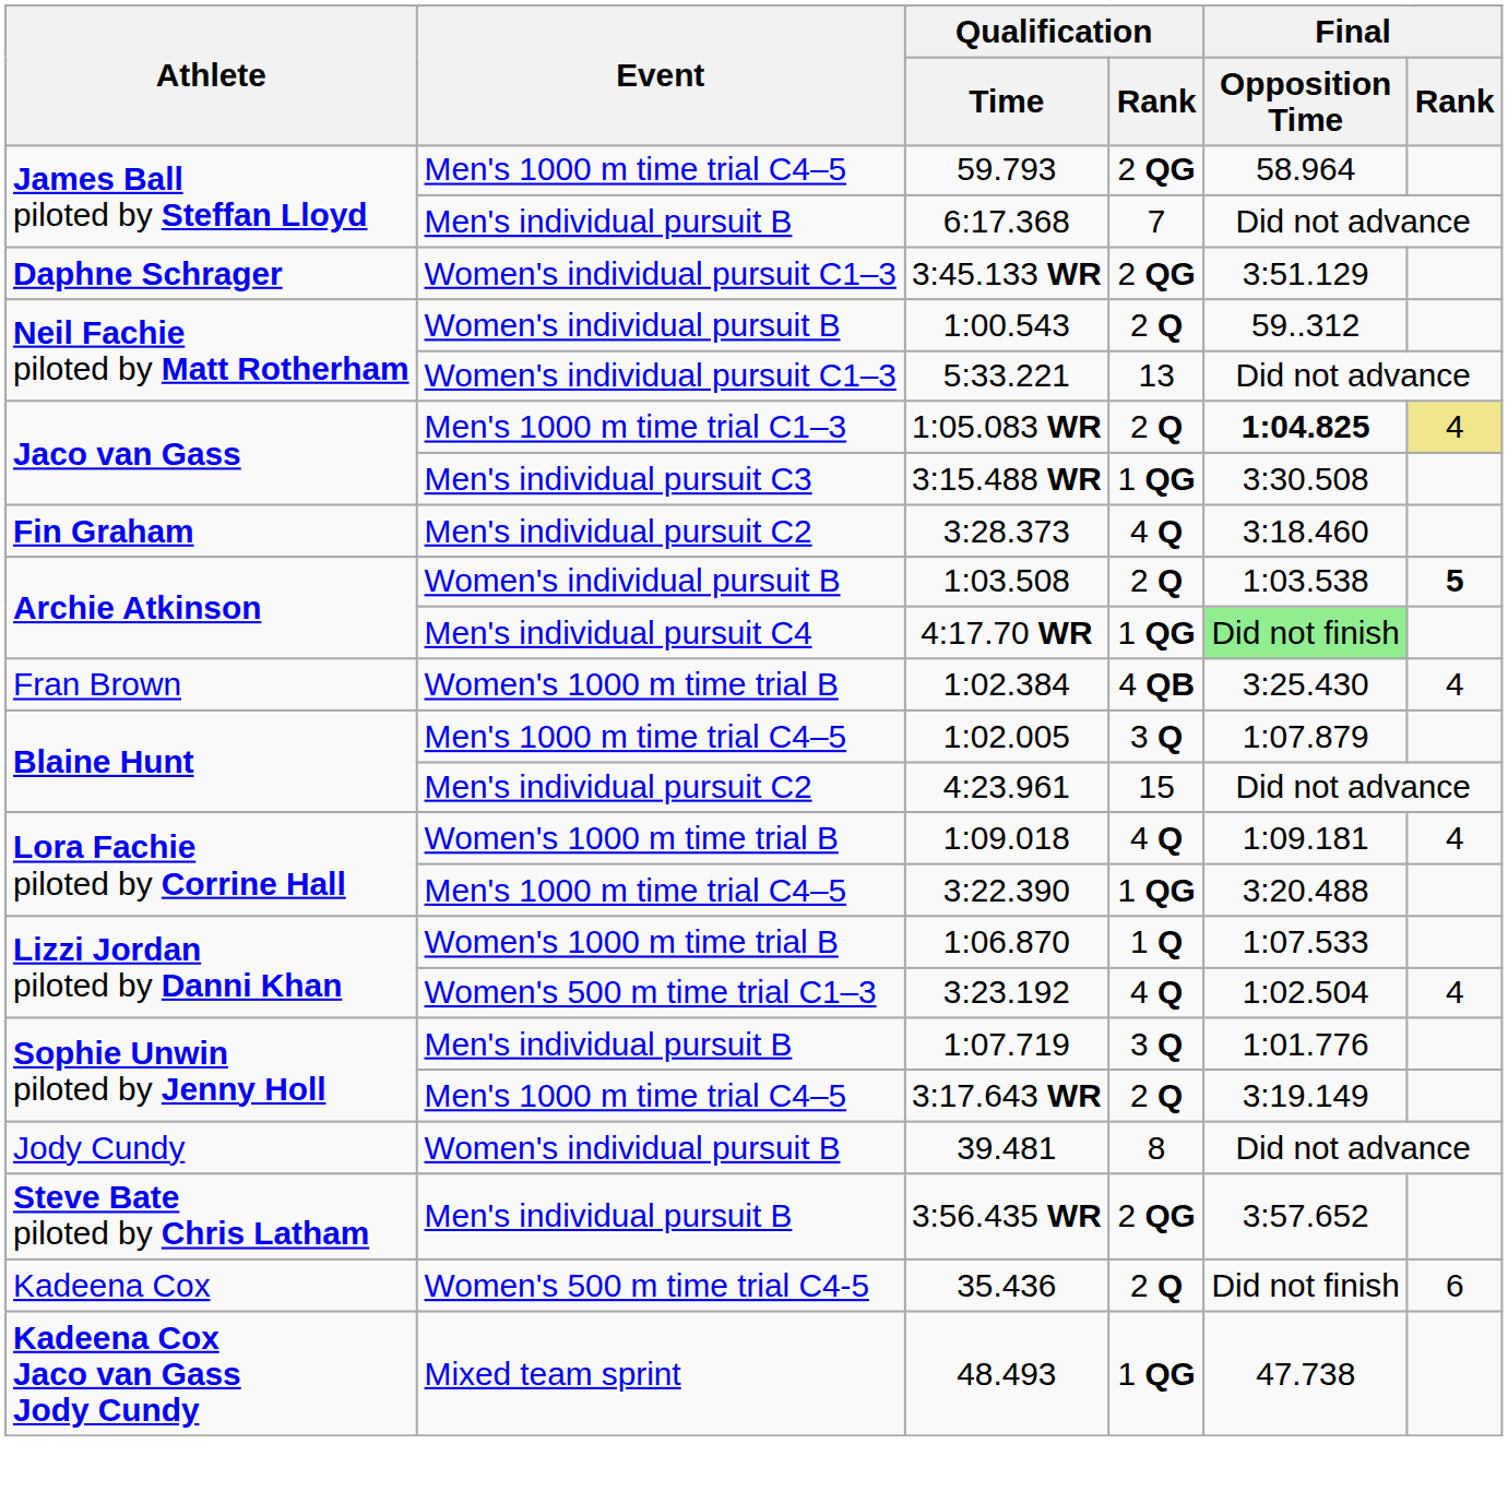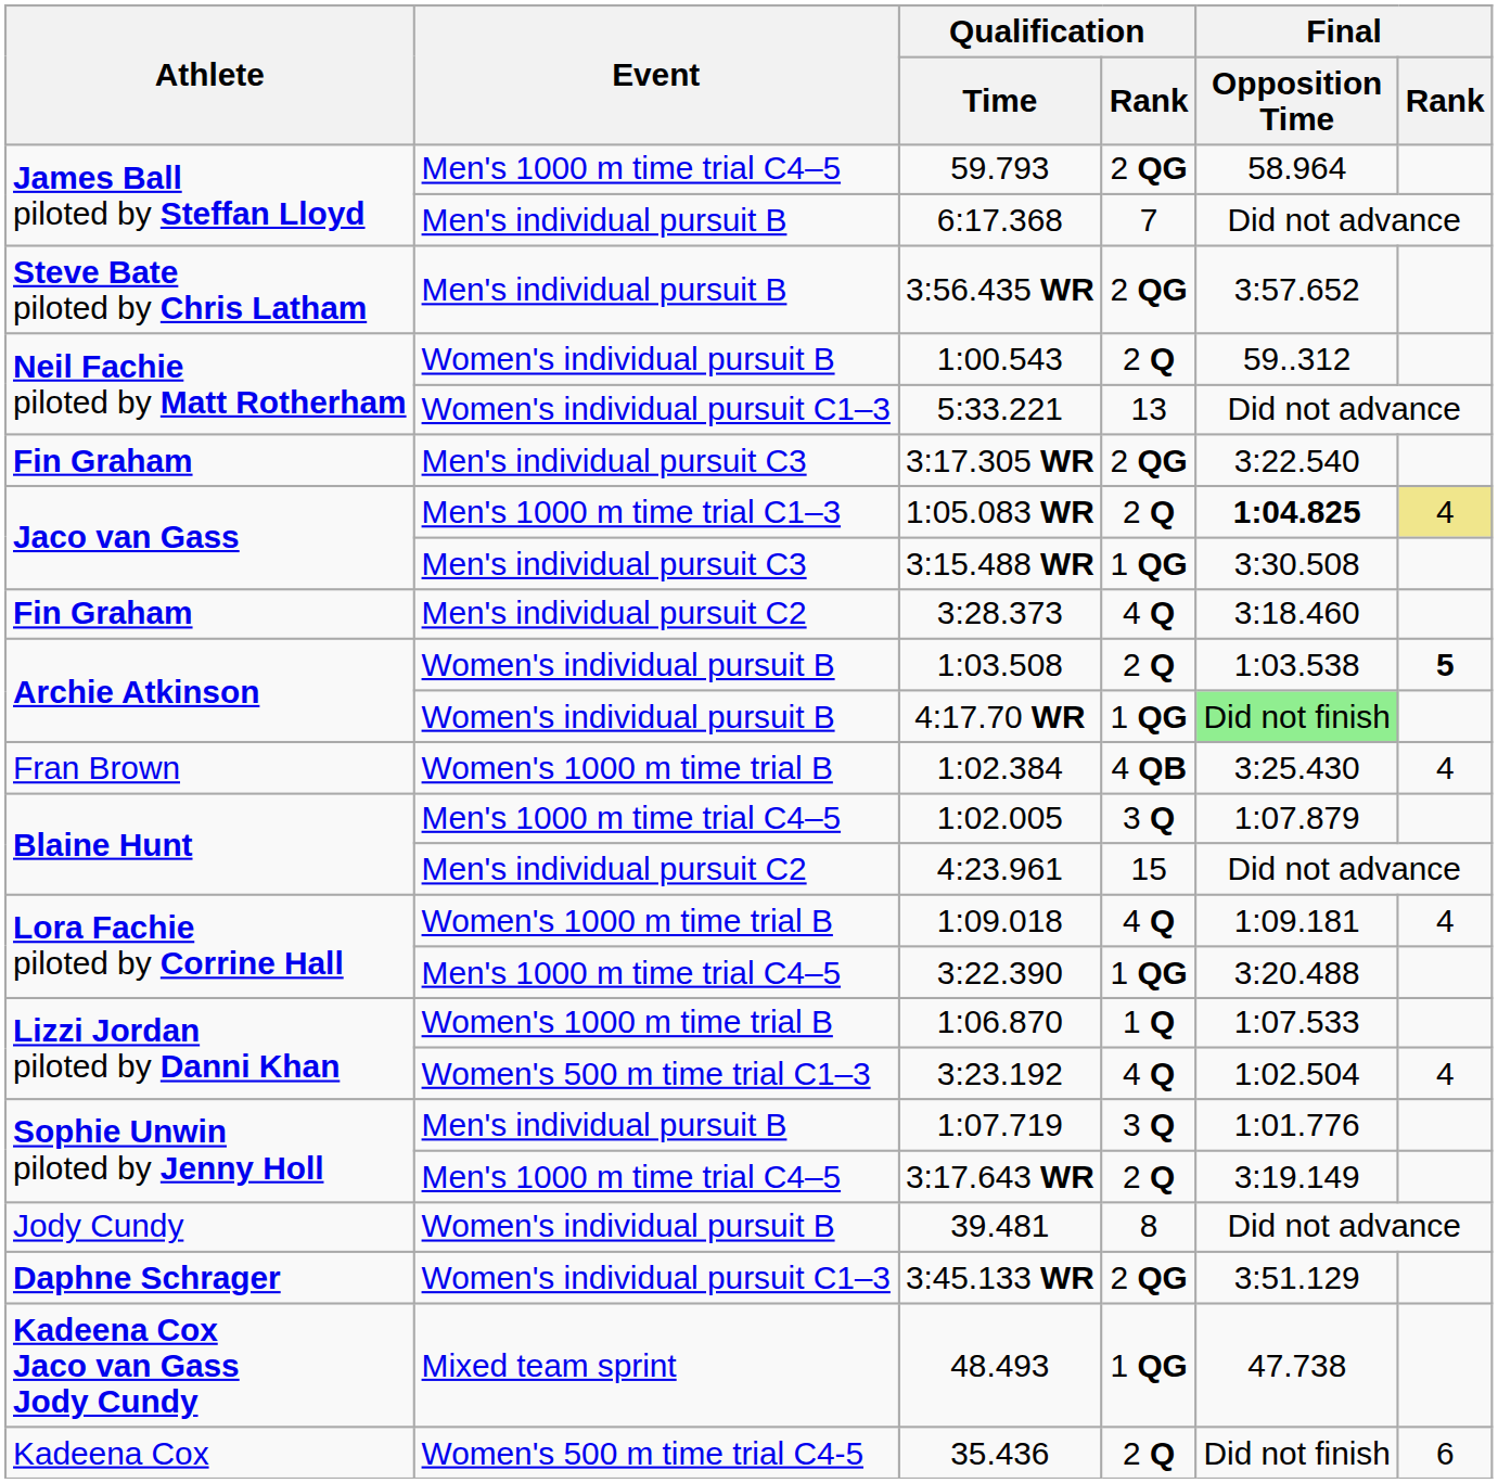 <table class="wikitable sortable" style="font-size:90%">
 <tr>
 <th rowspan="2">Athlete</th>
 <th rowspan="2">Event</th>
 <th colspan="2">Qualification</th>
 <th colspan="2">Final</th>
 </tr>
 <tr>
 <th>Time</th>
 <th>Rank</th>
 <th>Opposition<br>Time</th>
 <th>Rank</th>
 </tr>
 <tr style="text-align:center">
 <td style="text-align:left" rowspan=2><strong><a href='#'>James Ball</a></strong> <br> piloted by <strong><a href='#'>Steffan Lloyd</a></strong></td>
 <td style="text-align:left"><a href='#'>Men's 1000 m time trial C4–5</a></td>
 <td>59.793</td>
 <td>2 <strong>QG</strong></td>
 <td>58.964</td>
 <td></td>
 </tr>
 <tr style="text-align:center">
 <td style="text-align:left"><a href='#'>Men's individual pursuit B</a></td>
 <td>6:17.368</td>
 <td>7</td>
 <td colspan="2">Did not advance</td>
 </tr>
 <tr style="text-align:center">
-<td style="text-align:left"><strong><a href='#'>Daphne Schrager</a></strong></td>
-<td style="text-align:left"><a href='#'>Women's individual pursuit C1–3</a></td>
-<td>3:45.133 <strong>WR</strong></td>
+<td style="text-align:left"><strong><a href='#'>Steve Bate</a></strong><br> piloted by <strong><a href='#'>Chris Latham</a></strong></td>
+<td style="text-align:left"><a href='#'>Men's individual pursuit B</a></td>
+<td>3:56.435 <strong>WR</strong></td>
 <td>2 <strong>QG</strong></td>
-<td>3:51.129</td>
+<td>3:57.652</td>
 <td></td>
 </tr>
 <tr style="text-align:center">
 <td style="text-align:left" rowspan=2><strong><a href='#'>Neil Fachie</a></strong><br> piloted by <strong><a href='#'>Matt Rotherham</a></strong></td>
 <td style="text-align:left"><a href='#'>Women's individual pursuit B</a></td>
 <td>1:00.543</td>
 <td>2 <strong>Q</strong></td>
 <td>59..312</td>
 <td></td>
 </tr>
 <tr style="text-align:center">
 <td style="text-align:left"><a href='#'>Women's individual pursuit C1–3</a></td>
 <td>5:33.221</td>
 <td>13</td>
 <td colspan="2">Did not advance</td>
+</tr>
+<tr style="text-align:center">
+<td style="text-align:left"><strong><a href='#'>Fin Graham</a></strong></td>
+<td style="text-align:left"><a href='#'>Men's individual pursuit C3</a></td>
+<td>3:17.305 <strong>WR</strong></td>
+<td>2 <strong>QG</strong></td>
+<td>3:22.540</td>
+<td></td>
 </tr>
 <tr style="text-align:center">
 <td style="text-align:left" rowspan=2><strong><a href='#'>Jaco van Gass</a></strong></td>
 <td style="text-align:left"><a href='#'>Men's 1000 m time trial C1–3</a></td>
 <td>1:05.083 <strong>WR</strong> </td>
 <td>2 <strong>Q</strong></td>
 <td><strong>1:04.825</strong></td>
 <td style="background: khaki;">4</td>
 </tr>
 <tr style="text-align:center">
 <td style="text-align:left"><a href='#'>Men's individual pursuit C3</a></td>
 <td>3:15.488 <strong>WR</strong></td>
 <td>1 <strong>QG</strong></td>
 <td>3:30.508</td>
 <td></td>
 </tr>
 <tr style="text-align:center">
 <td style="text-align:left"><strong><a href='#'>Fin Graham</a></strong></td>
 <td style="text-align:left"><a href='#'>Men's individual pursuit C2</a></td>
 <td>3:28.373</td>
 <td>4 <strong>Q</strong></td>
 <td>3:18.460</td>
 <td></td>
 </tr>
 <tr style="text-align:center">
 <td style="text-align:left" rowspan=2><strong><a href='#'>Archie Atkinson</a></strong></td>
 <td style="text-align:left"><a href='#'>Women's individual pursuit B</a></td>
 <td>1:03.508</td>
 <td>2 <strong>Q</strong></td>
 <td>1:03.538</td>
 <td><strong>5</strong></td>
 </tr>
 <tr style="text-align:center">
-<td style="text-align:left"><a href='#'>Men's individual pursuit C4</a></td>
+<td style="text-align:left"><a href='#'>Women's individual pursuit B</a></td>
 <td>4:17.70 <strong>WR</strong></td>
 <td>1 <strong>QG</strong></td>
 <td style="background: lightgreen;">Did not finish</td>
 <td></td>
 </tr>
 <tr style="text-align:center">
 <td style="text-align:left"><a href='#'>Fran Brown</a></td>
 <td style="text-align:left"><a href='#'>Women's 1000 m time trial B</a></td>
 <td>1:02.384</td>
 <td>4 <strong>QB</strong></td>
 <td>3:25.430</td>
 <td>4</td>
 </tr>
 <tr style="text-align:center">
 <td style="text-align:left" rowspan=2><strong><a href='#'>Blaine Hunt</a></strong></td>
 <td style="text-align:left"><a href='#'>Men's 1000 m time trial C4–5</a></td>
 <td>1:02.005</td>
 <td>3 <strong>Q</strong></td>
 <td>1:07.879</td>
 <td></td>
 </tr>
 <tr style="text-align:center">
 <td style="text-align:left"><a href='#'>Men's individual pursuit C2</a></td>
 <td>4:23.961</td>
 <td>15</td>
 <td colspan=2>Did not advance</td>
 </tr>
 <tr style="text-align:center">
 <td style="text-align:left" rowspan=2><strong><a href='#'>Lora Fachie</a></strong><br> piloted by <strong><a href='#'>Corrine Hall</a></strong></td>
 <td style="text-align:left"><a href='#'>Women's 1000 m time trial B</a></td>
 <td>1:09.018</td>
 <td>4 <strong>Q</strong></td>
 <td>1:09.181</td>
 <td>4</td>
 </tr>
 <tr style="text-align:center">
 <td style="text-align:left"><a href='#'>Men's 1000 m time trial C4–5</a></td>
 <td>3:22.390</td>
 <td>1 <strong>QG</strong></td>
 <td>3:20.488</td>
 <td></td>
 </tr>
 <tr style="text-align:center">
 <td style="text-align:left" rowspan=2><strong><a href='#'>Lizzi Jordan</a></strong><br> piloted by <strong><a href='#'>Danni Khan</a></strong></td>
 <td style="text-align:left"><a href='#'>Women's 1000 m time trial B</a></td>
 <td>1:06.870</td>
 <td>1 <strong>Q</strong></td>
 <td>1:07.533</td>
 <td></td>
 </tr>
 <tr style="text-align:center">
 <td style="text-align:left"><a href='#'>Women's 500 m time trial C1–3</a></td>
 <td>3:23.192</td>
 <td>4 <strong>Q</strong></td>
 <td>1:02.504</td>
 <td>4</td>
 </tr>
 <tr style="text-align:center">
 <td style="text-align:left" rowspan=2><strong><a href='#'>Sophie Unwin</a></strong><br> piloted by <strong><a href='#'>Jenny Holl</a></strong></td>
 <td style="text-align:left"><a href='#'>Men's individual pursuit B</a></td>
 <td>1:07.719</td>
 <td>3 <strong>Q</strong></td>
 <td>1:01.776</td>
 <td></td>
 </tr>
 <tr style="text-align:center">
 <td style="text-align:left"><a href='#'>Men's 1000 m time trial C4–5</a></td>
 <td>3:17.643 <strong>WR</strong></td>
 <td>2 <strong>Q</strong></td>
 <td>3:19.149</td>
 <td></td>
 </tr>
 <tr style="text-align:center">
 <td style="text-align:left"><a href='#'>Jody Cundy</a></td>
 <td style="text-align:left"><a href='#'>Women's individual pursuit B</a></td>
 <td>39.481</td>
 <td>8</td>
 <td colspan=2>Did not advance</td>
 </tr>
 <tr style="text-align:center">
-<td style="text-align:left"><strong><a href='#'>Steve Bate</a></strong><br> piloted by <strong><a href='#'>Chris Latham</a></strong></td>
-<td style="text-align:left"><a href='#'>Men's individual pursuit B</a></td>
-<td>3:56.435 <strong>WR</strong></td>
+<td style="text-align:left"><strong><a href='#'>Daphne Schrager</a></strong></td>
+<td style="text-align:left"><a href='#'>Women's individual pursuit C1–3</a></td>
+<td>3:45.133 <strong>WR</strong></td>
 <td>2 <strong>QG</strong></td>
-<td>3:57.652</td>
+<td>3:51.129</td>
+<td></td>
+</tr>
+<tr style="text-align:center">
+<td style="text-align:left"><strong><a href='#'>Kadeena Cox</a></strong><br><strong><a href='#'>Jaco van Gass</a></strong><br><strong><a href='#'>Jody Cundy</a></strong></td>
+<td style="text-align:left"><a href='#'>Mixed team sprint</a></td>
+<td>48.493</td>
+<td>1 <strong>QG</strong></td>
+<td>47.738</td>
 <td></td>
 </tr>
 <tr style="text-align:center">
 <td style="text-align:left"><a href='#'>Kadeena Cox</a></td>
 <td style="text-align:left"><a href='#'>Women's 500 m time trial C4-5</a></td>
 <td>35.436</td>
 <td>2 <strong>Q</strong></td>
 <td>Did not finish</td>
 <td>6</td>
 </tr>
-<tr style="text-align:center">
-<td style="text-align:left"><strong><a href='#'>Kadeena Cox</a></strong><br><strong><a href='#'>Jaco van Gass</a></strong><br><strong><a href='#'>Jody Cundy</a></strong></td>
-<td style="text-align:left"><a href='#'>Mixed team sprint</a></td>
-<td>48.493</td>
-<td>1 <strong>QG</strong></td>
-<td>47.738</td>
-<td></td>
-</tr>
 </table>
